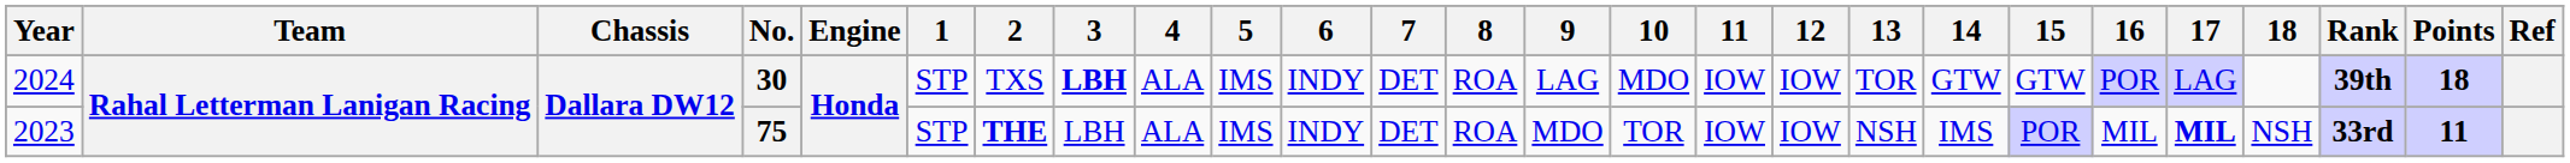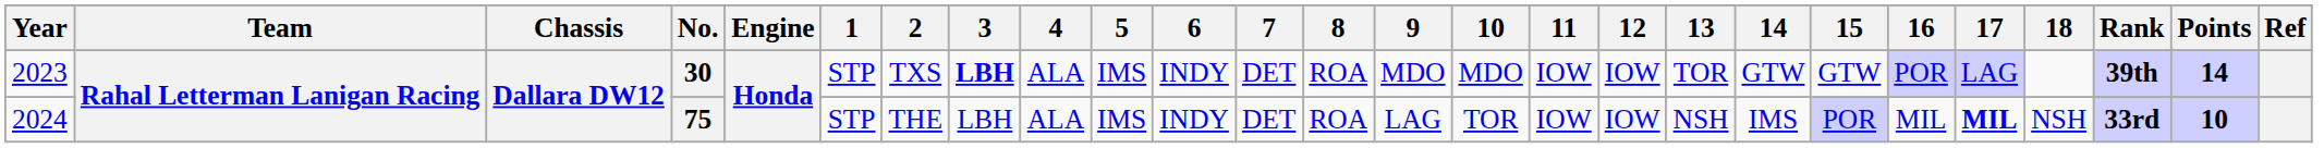 <table class="wikitable" style="text-align:center; font-size:85%">
 <tr>
 <th>Year</th>
 <th>Team</th>
 <th>Chassis</th>
 <th>No.</th>
 <th>Engine</th>
 <th>1</th>
 <th>2</th>
 <th>3</th>
 <th>4</th>
 <th>5</th>
 <th>6</th>
 <th>7</th>
 <th>8</th>
 <th>9</th>
 <th>10</th>
 <th>11</th>
 <th>12</th>
 <th>13</th>
 <th>14</th>
 <th>15</th>
 <th>16</th>
 <th>17</th>
 <th>18</th>
 <th>Rank</th>
 <th>Points</th>
 <th>Ref</th>
 </tr>
 <tr>
-<td><a href='#'>2024</a></td>
+<td><a href='#'>2023</a></td>
 <th rowspan=2 nowrap><a href='#'>Rahal Letterman Lanigan Racing</a></th>
 <th rowspan=2 nowrap><a href='#'>Dallara DW12</a></th>
 <th>30</th>
 <th rowspan=2><a href='#'>Honda</a></th>
 <td><a href='#'>STP</a></td>
 <td><a href='#'>TXS</a></td>
 <td><strong><a href='#'>LBH</a></strong></td>
 <td><a href='#'>ALA</a></td>
 <td><a href='#'>IMS</a></td>
 <td><a href='#'>INDY</a></td>
 <td><a href='#'>DET</a></td>
 <td><a href='#'>ROA</a></td>
-<td><a href='#'>LAG</a></td>
+<td><a href='#'>MDO</a></td>
 <td><a href='#'>MDO</a></td>
 <td><a href='#'>IOW</a></td>
 <td><a href='#'>IOW</a></td>
 <td><a href='#'>TOR</a></td>
 <td><a href='#'>GTW</a></td>
 <td><a href='#'>GTW</a></td>
 <td style="background:#CFCFFF;"><a href='#'>POR</a><br></td>
 <td style="background:#CFCFFF;"><a href='#'>LAG</a><br></td>
 <td></td>
 <th style="background:#CFCFFF;">39th</th>
-<th style="background:#CFCFFF;">18</th>
+<th style="background:#CFCFFF;">14</th>
 <th></th>
 </tr>
 <tr>
-<td><a href='#'>2023</a></td>
+<td><a href='#'>2024</a></td>
 <th>75</th>
 <td><a href='#'>STP</a></td>
-<td><strong><a href='#'>THE</a></strong></td>
+<td><a href='#'>THE</a></td>
 <td><a href='#'>LBH</a></td>
 <td><a href='#'>ALA</a></td>
 <td><a href='#'>IMS</a></td>
 <td><a href='#'>INDY</a></td>
 <td><a href='#'>DET</a></td>
 <td><a href='#'>ROA</a></td>
-<td><a href='#'>MDO</a></td>
+<td><a href='#'>LAG</a></td>
 <td><a href='#'>TOR</a></td>
 <td><a href='#'>IOW</a></td>
 <td><a href='#'>IOW</a></td>
 <td><a href='#'>NSH</a></td>
 <td><a href='#'>IMS</a></td>
 <td style="background:#CFCFFF;"><a href='#'>POR</a><br></td>
 <td><a href='#'>MIL</a></td>
 <td><strong><a href='#'>MIL</a></strong></td>
 <td><a href='#'>NSH</a></td>
 <th style="background:#CFCFFF;">33rd</th>
-<th style="background:#CFCFFF;">11</th>
+<th style="background:#CFCFFF;">10</th>
 <th></th>
 </tr>
 </table>
